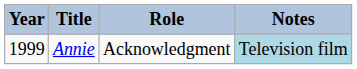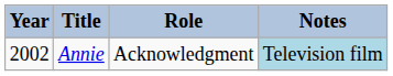 <table class="wikitable" style="font-size:95%;">
 <tr>
 <th style="background:#B0C4DE;">Year</th>
 <th style="background:#B0C4DE;">Title</th>
 <th style="background:#B0C4DE;">Role</th>
 <th style="background:#B0C4DE;">Notes</th>
 </tr>
 <tr>
-<td>1999</td>
+<td>2002</td>
 <td><em><a href='#'>Annie</a></em></td>
 <td>Acknowledgment</td>
 <td style="background: lightblue;">Television film</td>
 </tr>
 </table>
